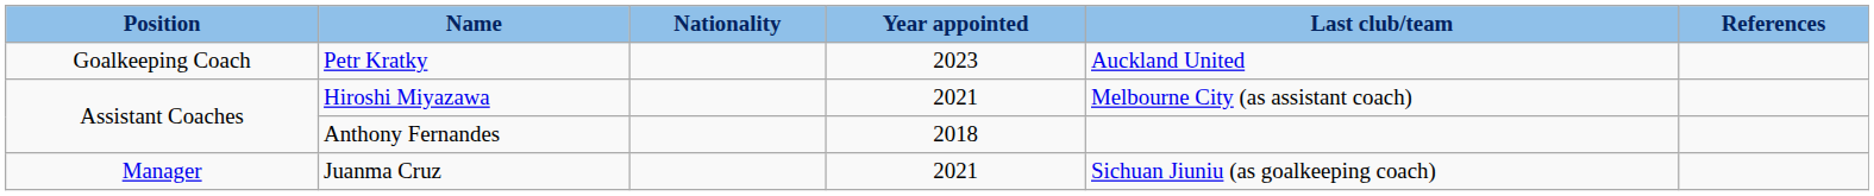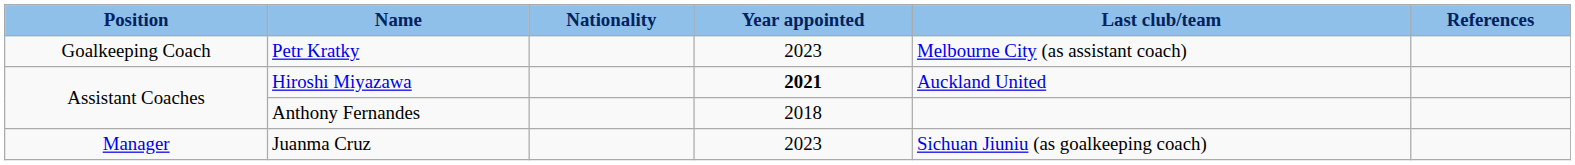 <table class="wikitable sortable" style="text-align:center; font-size:95%; width:100%;">
 <tr>
 <th style="background-color:#8FC0E9; color:#022360;">Position</th>
 <th style="background-color:#8FC0E9; color:#022360;">Name</th>
 <th style="background-color:#8FC0E9; color:#022360;">Nationality</th>
 <th style="background-color:#8FC0E9; color:#022360;">Year appointed</th>
 <th style="background-color:#8FC0E9; color:#022360;">Last club/team</th>
 <th style="background-color:#8FC0E9; color:#022360;" class="unsortable">References</th>
 </tr>
 <tr>
 <td>Goalkeeping Coach</td>
 <td style="text-align:left;"><a href='#'>Petr Kratky</a></td>
 <td style="text-align:left;"></td>
 <td>2023</td>
-<td style="text-align:left;"> <a href='#'>Auckland United</a></td>
+<td style="text-align:left;"> <a href='#'>Melbourne City</a> (as assistant coach)</td>
 <td></td>
 </tr>
 <tr>
 <td rowspan="2">Assistant Coaches</td>
 <td style="text-align:left;"><a href='#'>Hiroshi Miyazawa</a></td>
 <td style="text-align:left;"></td>
-<td>2021</td>
-<td style="text-align:left;"> <a href='#'>Melbourne City</a> (as assistant coach)</td>
+<td><strong>2021</strong></td>
+<td style="text-align:left;"> <a href='#'>Auckland United</a></td>
 <td></td>
 </tr>
 <tr>
 <td style="text-align:left;">Anthony Fernandes</td>
 <td style="text-align:left;"></td>
 <td>2018</td>
 <td style="text-align:left;"></td>
 <td></td>
 </tr>
 <tr>
 <td><a href='#'>Manager</a></td>
 <td style="text-align:left;">Juanma Cruz</td>
 <td style="text-align:left;"></td>
-<td>2021</td>
+<td>2023</td>
 <td style="text-align:left;"> <a href='#'>Sichuan Jiuniu</a> (as goalkeeping coach)</td>
 <td></td>
 </tr>
 </table>
